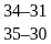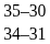 <table style="text-align:center">
 <tr>
 <th width=200></th>
 <th width=100></th>
 <th width=200></th>
 </tr>
 <tr>
 <td align=right><strong></strong></td>
-<td>34–31</td>
+<td>35–30</td>
 <td align=left></td>
 </tr>
 <tr>
 <td align=right><strong></strong></td>
-<td>35–30</td>
+<td>34–31</td>
 <td align=left></td>
 </tr>
 </table>
